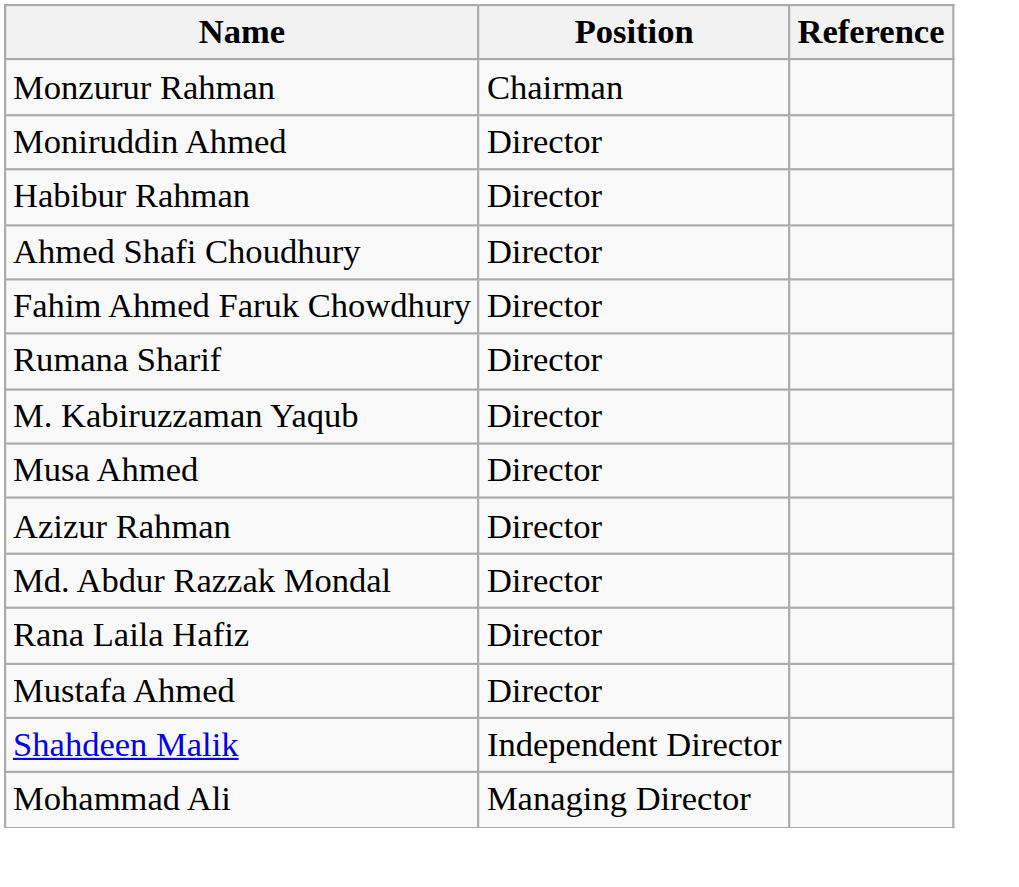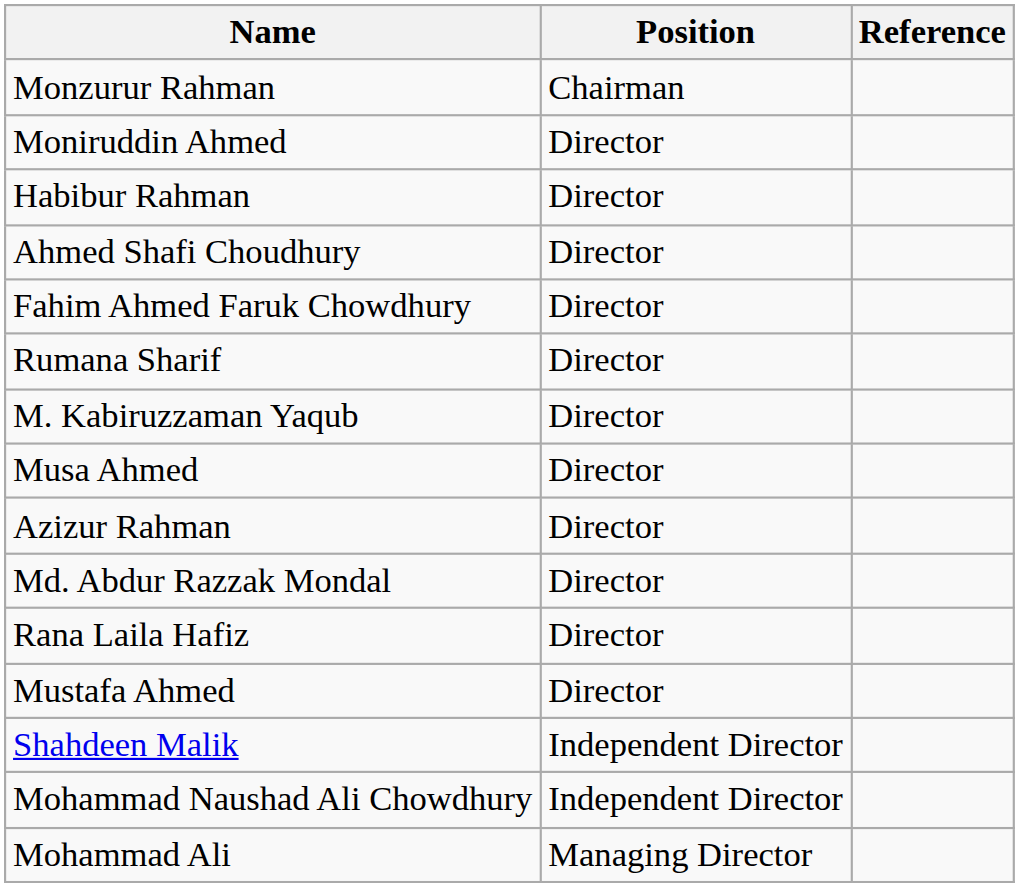 <table class="wikitable">
 <tr>
 <th>Name</th>
 <th>Position</th>
 <th>Reference</th>
 </tr>
 <tr>
 <td>Monzurur Rahman</td>
 <td>Chairman</td>
 <td></td>
 </tr>
 <tr>
 <td>Moniruddin Ahmed</td>
 <td>Director</td>
 <td></td>
 </tr>
 <tr>
 <td>Habibur Rahman</td>
 <td>Director</td>
 <td></td>
 </tr>
 <tr>
 <td>Ahmed Shafi Choudhury</td>
 <td>Director</td>
 <td></td>
 </tr>
 <tr>
 <td>Fahim Ahmed Faruk Chowdhury</td>
 <td>Director</td>
 <td></td>
 </tr>
 <tr>
 <td>Rumana Sharif</td>
 <td>Director</td>
 <td></td>
 </tr>
 <tr>
 <td>M. Kabiruzzaman Yaqub</td>
 <td>Director</td>
 <td></td>
 </tr>
 <tr>
 <td>Musa Ahmed</td>
 <td>Director</td>
 <td></td>
 </tr>
 <tr>
 <td>Azizur Rahman</td>
 <td>Director</td>
 <td></td>
 </tr>
 <tr>
 <td>Md. Abdur Razzak Mondal</td>
 <td>Director</td>
 <td></td>
 </tr>
 <tr>
 <td>Rana Laila Hafiz</td>
 <td>Director</td>
 <td></td>
 </tr>
 <tr>
 <td>Mustafa Ahmed</td>
 <td>Director</td>
 <td></td>
 </tr>
 <tr>
 <td><a href='#'>Shahdeen Malik</a></td>
 <td>Independent Director</td>
 <td></td>
 </tr>
 <tr>
+<td>Mohammad Naushad Ali Chowdhury</td>
+<td>Independent Director</td>
+<td></td>
+</tr>
+<tr>
 <td>Mohammad Ali</td>
 <td>Managing Director</td>
 <td></td>
 </tr>
 </table>
